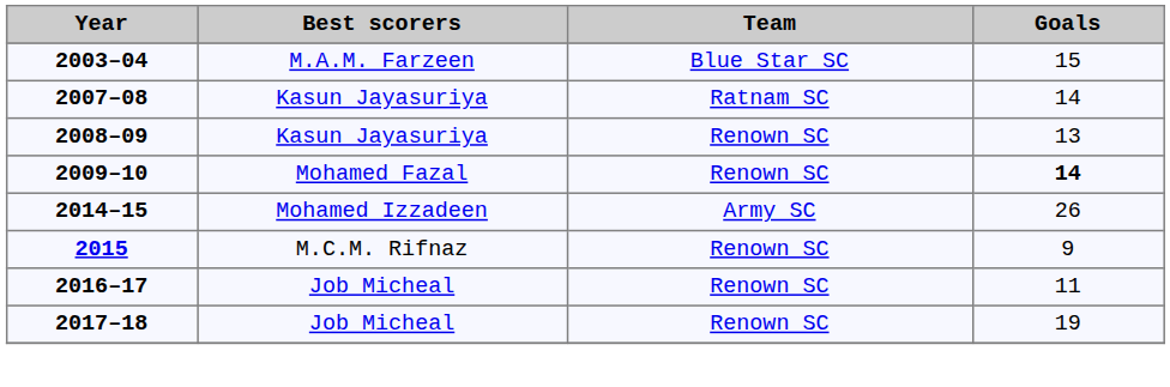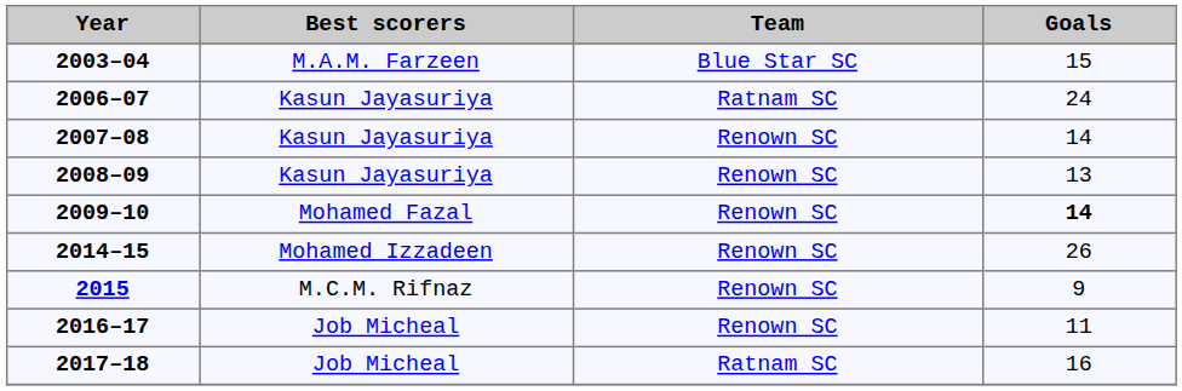 <table bgcolor="#f7f8ff" align="center" cellpadding="3" cellspacing="0" border="1" style="font-size: 95%; border: gray solid 1px; border-collapse: collapse;">
 <tr bgcolor="#CCCCCC" align="center">
 <td width="100"><strong>Year</strong></td>
 <td width="200"><strong>Best scorers</strong></td>
 <td width="220"><strong>Team</strong></td>
 <td width="100"><strong>Goals</strong></td>
 </tr>
 <tr align=center>
 <td><strong>2003–04</strong></td>
 <td> <a href='#'>M.A.M. Farzeen</a></td>
 <td><a href='#'>Blue Star SC</a></td>
 <td>15</td>
 </tr>
 <tr align=center>
+<td><strong>2006–07</strong></td>
+<td> <a href='#'>Kasun Jayasuriya</a></td>
+<td><a href='#'>Ratnam SC</a></td>
+<td>24</td>
+</tr>
+<tr align=center>
 <td><strong>2007–08</strong></td>
 <td> <a href='#'>Kasun Jayasuriya</a></td>
-<td><a href='#'>Ratnam SC</a></td>
+<td><a href='#'>Renown SC</a></td>
 <td>14</td>
 </tr>
 <tr align=center>
 <td><strong>2008–09</strong></td>
 <td> <a href='#'>Kasun Jayasuriya</a></td>
 <td><a href='#'>Renown SC</a></td>
 <td>13</td>
 </tr>
 <tr align=center>
 <td><strong>2009–10</strong></td>
 <td> <a href='#'>Mohamed Fazal</a></td>
 <td><a href='#'>Renown SC</a></td>
 <td><strong>14</strong></td>
 </tr>
 <tr align=center>
 <td><strong>2014–15</strong></td>
 <td> <a href='#'>Mohamed Izzadeen</a></td>
-<td><a href='#'>Army SC</a></td>
+<td><a href='#'>Renown SC</a></td>
 <td>26</td>
 </tr>
 <tr align=center>
 <td><strong><a href='#'>2015</a></strong></td>
 <td> M.C.M. Rifnaz</td>
 <td><a href='#'>Renown SC</a></td>
 <td>9</td>
 </tr>
 <tr align=center>
 <td><strong>2016–17</strong></td>
 <td> <a href='#'>Job Micheal</a></td>
 <td><a href='#'>Renown SC</a></td>
 <td>11</td>
 </tr>
 <tr align=center>
 <td><strong>2017–18</strong></td>
 <td> <a href='#'>Job Micheal</a></td>
-<td><a href='#'>Renown SC</a></td>
-<td>19</td>
+<td><a href='#'>Ratnam SC</a></td>
+<td>16</td>
 </tr>
 <tr>
 </tr>
 </table>
